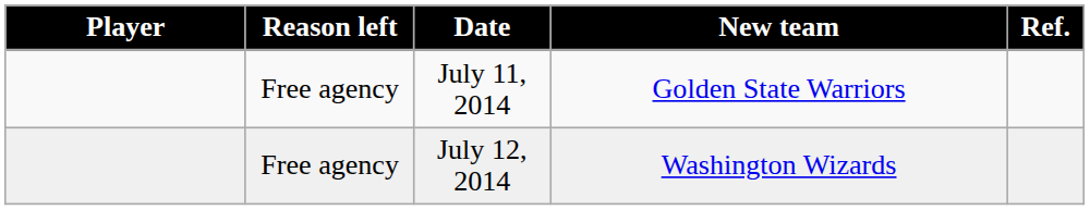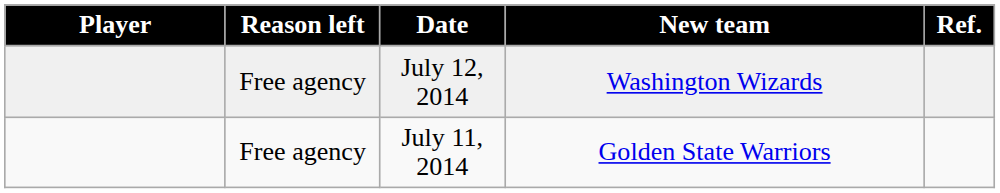 <table class="wikitable sortable sortable" style="text-align: center">
 <tr>
 <th style="background:#000; color:white" width="10%">Player</th>
 <th style="background:#000; color:white" width="5%">Reason left</th>
 <th style="background:#000; color:white" width="5%">Date</th>
 <th style="background:#000; color:white" width="19%">New team</th>
 <th style="background:#000; color:white" width="1%" class="unsortable">Ref.</th>
 </tr>
+<tr style="background:#f0f0f0;">
+<td></td>
+<td>Free agency</td>
+<td>July 12, 2014</td>
+<td><a href='#'>Washington Wizards</a></td>
+<td></td>
+</tr>
 <tr>
 <td></td>
 <td>Free agency</td>
 <td>July 11, 2014</td>
 <td><a href='#'>Golden State Warriors</a></td>
 <td></td>
 </tr>
-<tr style="background:#f0f0f0;">
-<td></td>
-<td>Free agency</td>
-<td>July 12, 2014</td>
-<td><a href='#'>Washington Wizards</a></td>
-<td></td>
-</tr>
 </table>
